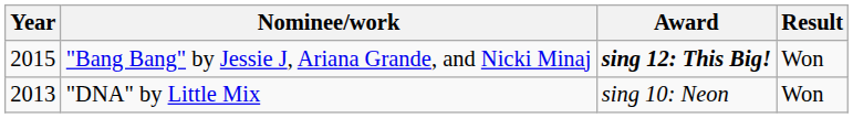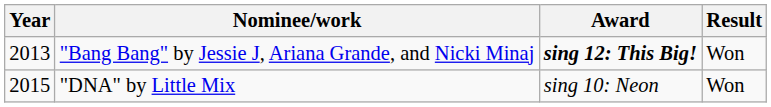 <table class="wikitable">
 <tr>
 <th>Year</th>
 <th>Nominee/work</th>
 <th>Award</th>
 <th>Result</th>
 </tr>
 <tr>
-<td>2015</td>
+<td>2013</td>
 <td><a href='#'>"Bang Bang"</a> by <a href='#'>Jessie J</a>, <a href='#'>Ariana Grande</a>, and <a href='#'>Nicki Minaj</a></td>
 <td><strong><em>sing 12: This Big!</em></strong></td>
 <td>Won</td>
 </tr>
 <tr>
-<td>2013</td>
+<td>2015</td>
 <td>"DNA" by <a href='#'>Little Mix</a></td>
 <td><em>sing 10: Neon</em></td>
 <td>Won</td>
 </tr>
 </table>
